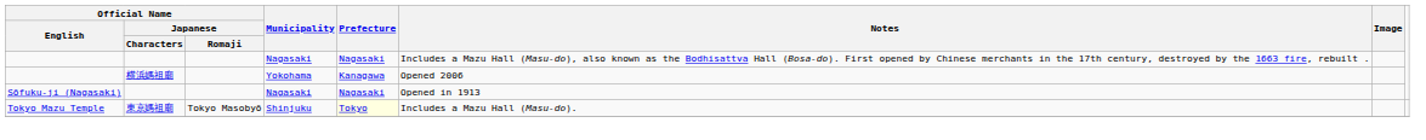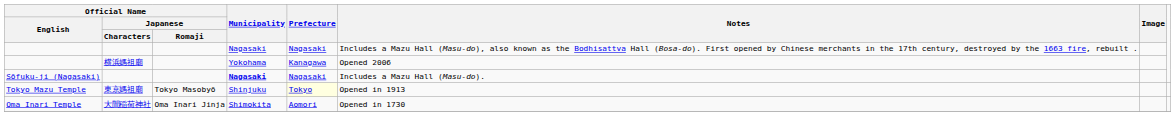 <table class="wikitable sortable">
 <tr>
 <th colspan=3>Official Name</th>
 <th rowspan=3><a href='#'>Municipality</a></th>
 <th rowspan=3><a href='#'>Prefecture</a></th>
 <th rowspan=3>Notes</th>
 <th rowspan=3>Image</th>
 </tr>
 <tr>
 <th rowspan=2>English</th>
 <th colspan=2>Japanese</th>
 </tr>
 <tr>
 <th>Characters</th>
 <th>Romaji</th>
 </tr>
 <tr>
 <td></td>
 <td></td>
 <td></td>
 <td><a href='#'>Nagasaki</a></td>
 <td><a href='#'>Nagasaki</a></td>
 <td>Includes a Mazu Hall (<em>Masu-do</em>), also known as the <a href='#'>Bodhisattva</a> Hall (<em>Bosa-do</em>). First opened by Chinese merchants in the 17th century, destroyed by the <a href='#'>1663 fire</a>, rebuilt .</td>
 <td></td>
 </tr>
 <tr>
 <td></td>
 <td><a href='#'>横浜媽祖廟</a></td>
 <td></td>
 <td><a href='#'>Yokohama</a></td>
 <td><a href='#'>Kanagawa</a></td>
 <td>Opened 2006</td>
 <td></td>
 </tr>
 <tr>
 <td><a href='#'>Sōfuku-ji (Nagasaki)</a></td>
 <td></td>
 <td></td>
+<td><strong><a href='#'>Nagasaki</a></strong></td>
 <td><a href='#'>Nagasaki</a></td>
-<td><a href='#'>Nagasaki</a></td>
-<td>Opened in 1913</td>
+<td>Includes a Mazu Hall (<em>Masu-do</em>).</td>
 <td></td>
 </tr>
 <tr>
 <td><a href='#'>Tokyo Mazu Temple</a></td>
 <td><a href='#'>東京媽祖廟</a></td>
 <td>Tokyo Masobyō</td>
 <td><a href='#'>Shinjuku</a></td>
 <td style="background: lightyellow;"><a href='#'>Tokyo</a></td>
-<td>Includes a Mazu Hall (<em>Masu-do</em>).</td>
+<td>Opened in 1913</td>
+<td></td>
+<td></td>
+</tr>
+<tr>
+<td><a href='#'>Oma Inari Temple</a></td>
+<td><a href='#'>大間稲荷神社</a></td>
+<td>Oma Inari Jinja</td>
+<td><a href='#'>Shimokita</a></td>
+<td><a href='#'>Aomori</a></td>
+<td>Opened in 1730</td>
 <td></td>
 <td></td>
 </tr>
 <tr>
 </tr>
 </table>
